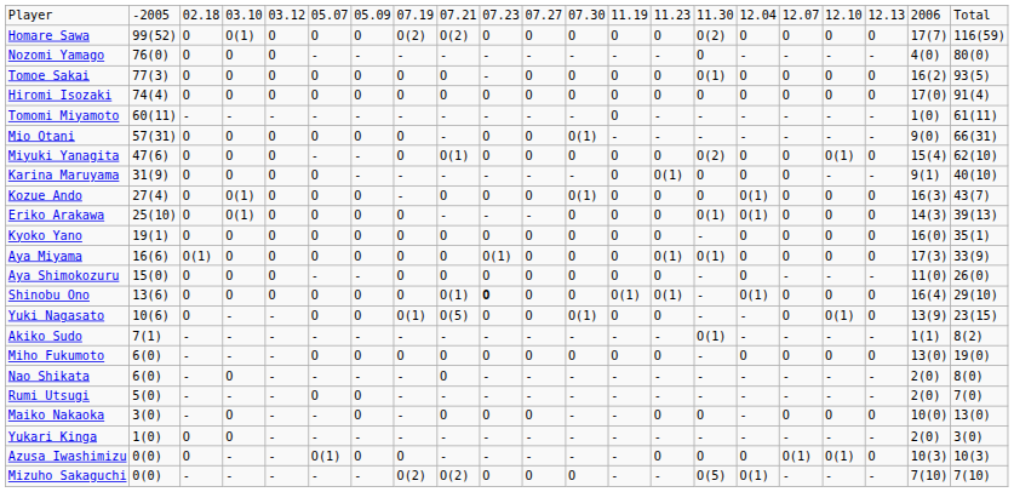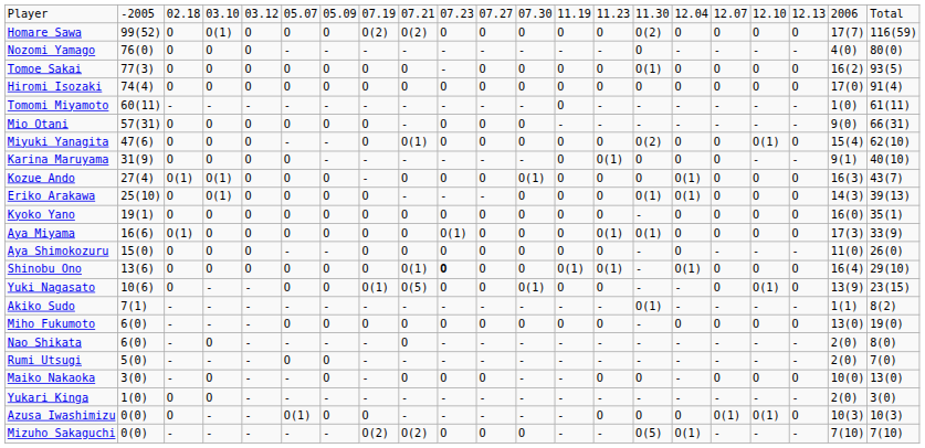 <table class="wikitable" style="text-align:left;">
 <tr>
 <td>Player</td>
 <td>-2005</td>
 <td>02.18</td>
 <td>03.10</td>
 <td>03.12</td>
 <td>05.07</td>
 <td>05.09</td>
 <td>07.19</td>
 <td>07.21</td>
 <td>07.23</td>
 <td>07.27</td>
 <td>07.30</td>
 <td>11.19</td>
 <td>11.23</td>
 <td>11.30</td>
 <td>12.04</td>
 <td>12.07</td>
 <td>12.10</td>
 <td>12.13</td>
 <td>2006</td>
 <td>Total</td>
 </tr>
 <tr>
 <td><a href='#'>Homare Sawa</a></td>
 <td>99(52)</td>
 <td>O</td>
 <td>O(1)</td>
 <td>O</td>
 <td>O</td>
 <td>O</td>
 <td>O(2)</td>
 <td>O(2)</td>
 <td>O</td>
 <td>O</td>
 <td>O</td>
 <td>O</td>
 <td>O</td>
 <td>O(2)</td>
 <td>O</td>
 <td>O</td>
 <td>O</td>
 <td>O</td>
 <td>17(7)</td>
 <td>116(59)</td>
 </tr>
 <tr>
 <td><a href='#'>Nozomi Yamago</a></td>
 <td>76(0)</td>
 <td>O</td>
 <td>O</td>
 <td>O</td>
 <td>-</td>
 <td>-</td>
 <td>-</td>
 <td>-</td>
 <td>-</td>
 <td>-</td>
 <td>-</td>
 <td>-</td>
 <td>-</td>
 <td>O</td>
 <td>-</td>
 <td>-</td>
 <td>-</td>
 <td>-</td>
 <td>4(0)</td>
 <td>80(0)</td>
 </tr>
 <tr>
 <td><a href='#'>Tomoe Sakai</a></td>
 <td>77(3)</td>
 <td>O</td>
 <td>O</td>
 <td>O</td>
 <td>O</td>
 <td>O</td>
 <td>O</td>
 <td>O</td>
 <td>-</td>
 <td>O</td>
 <td>O</td>
 <td>O</td>
 <td>O</td>
 <td>O(1)</td>
 <td>O</td>
 <td>O</td>
 <td>O</td>
 <td>O</td>
 <td>16(2)</td>
 <td>93(5)</td>
 </tr>
 <tr>
 <td><a href='#'>Hiromi Isozaki</a></td>
 <td>74(4)</td>
 <td>O</td>
 <td>O</td>
 <td>O</td>
 <td>O</td>
 <td>O</td>
 <td>O</td>
 <td>O</td>
 <td>O</td>
 <td>O</td>
 <td>O</td>
 <td>O</td>
 <td>O</td>
 <td>O</td>
 <td>O</td>
 <td>O</td>
 <td>O</td>
 <td>O</td>
 <td>17(0)</td>
 <td>91(4)</td>
 </tr>
 <tr>
 <td><a href='#'>Tomomi Miyamoto</a></td>
 <td>60(11)</td>
 <td>-</td>
 <td>-</td>
 <td>-</td>
 <td>-</td>
 <td>-</td>
 <td>-</td>
 <td>-</td>
 <td>-</td>
 <td>-</td>
 <td>-</td>
 <td>O</td>
 <td>-</td>
 <td>-</td>
 <td>-</td>
 <td>-</td>
 <td>-</td>
 <td>-</td>
 <td>1(0)</td>
 <td>61(11)</td>
 </tr>
 <tr>
 <td><a href='#'>Mio Otani</a></td>
 <td>57(31)</td>
 <td>O</td>
 <td>O</td>
 <td>O</td>
 <td>O</td>
 <td>O</td>
 <td>O</td>
 <td>-</td>
 <td>O</td>
 <td>O</td>
-<td>O(1)</td>
+<td>O</td>
 <td>-</td>
 <td>-</td>
 <td>-</td>
 <td>-</td>
 <td>-</td>
 <td>-</td>
 <td>-</td>
 <td>9(0)</td>
 <td>66(31)</td>
 </tr>
 <tr>
 <td><a href='#'>Miyuki Yanagita</a></td>
 <td>47(6)</td>
 <td>O</td>
 <td>O</td>
 <td>O</td>
 <td>-</td>
 <td>-</td>
 <td>O</td>
 <td>O(1)</td>
 <td>O</td>
 <td>O</td>
 <td>O</td>
 <td>O</td>
 <td>O</td>
 <td>O(2)</td>
 <td>O</td>
 <td>O</td>
 <td>O(1)</td>
 <td>O</td>
 <td>15(4)</td>
 <td>62(10)</td>
 </tr>
 <tr>
 <td><a href='#'>Karina Maruyama</a></td>
 <td>31(9)</td>
 <td>O</td>
 <td>O</td>
 <td>O</td>
 <td>O</td>
 <td>-</td>
 <td>-</td>
 <td>-</td>
 <td>-</td>
 <td>-</td>
 <td>-</td>
 <td>O</td>
 <td>O(1)</td>
 <td>O</td>
 <td>O</td>
 <td>O</td>
 <td>-</td>
 <td>-</td>
 <td>9(1)</td>
 <td>40(10)</td>
 </tr>
 <tr>
 <td><a href='#'>Kozue Ando</a></td>
 <td>27(4)</td>
-<td>O</td>
+<td>O(1)</td>
 <td>O(1)</td>
 <td>O</td>
 <td>O</td>
 <td>O</td>
 <td>-</td>
 <td>O</td>
 <td>O</td>
 <td>O</td>
 <td>O(1)</td>
 <td>O</td>
 <td>O</td>
 <td>O</td>
 <td>O(1)</td>
 <td>O</td>
 <td>O</td>
 <td>O</td>
 <td>16(3)</td>
 <td>43(7)</td>
 </tr>
 <tr>
 <td><a href='#'>Eriko Arakawa</a></td>
 <td>25(10)</td>
 <td>O</td>
 <td>O(1)</td>
 <td>O</td>
 <td>O</td>
 <td>O</td>
 <td>O</td>
 <td>-</td>
 <td>-</td>
 <td>-</td>
 <td>O</td>
 <td>O</td>
 <td>O</td>
 <td>O(1)</td>
 <td>O(1)</td>
 <td>O</td>
 <td>O</td>
 <td>O</td>
 <td>14(3)</td>
 <td>39(13)</td>
 </tr>
 <tr>
 <td><a href='#'>Kyoko Yano</a></td>
 <td>19(1)</td>
 <td>O</td>
 <td>O</td>
 <td>O</td>
 <td>O</td>
 <td>O</td>
 <td>O</td>
 <td>O</td>
 <td>O</td>
 <td>O</td>
 <td>O</td>
 <td>O</td>
 <td>O</td>
 <td>-</td>
 <td>O</td>
 <td>O</td>
 <td>O</td>
 <td>O</td>
 <td>16(0)</td>
 <td>35(1)</td>
 </tr>
 <tr>
 <td><a href='#'>Aya Miyama</a></td>
 <td>16(6)</td>
 <td>O(1)</td>
 <td>O</td>
 <td>O</td>
 <td>O</td>
 <td>O</td>
 <td>O</td>
 <td>O</td>
 <td>O(1)</td>
 <td>O</td>
 <td>O</td>
 <td>O</td>
 <td>O(1)</td>
 <td>O(1)</td>
 <td>O</td>
 <td>O</td>
 <td>O</td>
 <td>O</td>
 <td>17(3)</td>
 <td>33(9)</td>
 </tr>
 <tr>
 <td><a href='#'>Aya Shimokozuru</a></td>
 <td>15(0)</td>
 <td>O</td>
 <td>O</td>
 <td>O</td>
 <td>-</td>
 <td>-</td>
 <td>O</td>
 <td>O</td>
 <td>O</td>
 <td>O</td>
 <td>O</td>
 <td>O</td>
 <td>O</td>
 <td>-</td>
 <td>O</td>
 <td>-</td>
 <td>-</td>
 <td>-</td>
 <td>11(0)</td>
 <td>26(0)</td>
 </tr>
 <tr>
 <td><a href='#'>Shinobu Ono</a></td>
 <td>13(6)</td>
 <td>O</td>
 <td>O</td>
 <td>O</td>
 <td>O</td>
 <td>O</td>
 <td>O</td>
 <td>O(1)</td>
 <td><strong>O</strong></td>
 <td>O</td>
 <td>O</td>
 <td>O(1)</td>
 <td>O(1)</td>
 <td>-</td>
 <td>O(1)</td>
 <td>O</td>
 <td>O</td>
 <td>O</td>
 <td>16(4)</td>
 <td>29(10)</td>
 </tr>
 <tr>
 <td><a href='#'>Yuki Nagasato</a></td>
 <td>10(6)</td>
 <td>O</td>
 <td>-</td>
 <td>-</td>
 <td>O</td>
 <td>O</td>
 <td>O(1)</td>
 <td>O(5)</td>
 <td>O</td>
 <td>O</td>
 <td>O(1)</td>
 <td>O</td>
 <td>O</td>
 <td>-</td>
 <td>-</td>
 <td>O</td>
 <td>O(1)</td>
 <td>O</td>
 <td>13(9)</td>
 <td>23(15)</td>
 </tr>
 <tr>
 <td><a href='#'>Akiko Sudo</a></td>
 <td>7(1)</td>
 <td>-</td>
 <td>-</td>
 <td>-</td>
 <td>-</td>
 <td>-</td>
 <td>-</td>
 <td>-</td>
 <td>-</td>
 <td>-</td>
 <td>-</td>
 <td>-</td>
 <td>-</td>
 <td>O(1)</td>
 <td>-</td>
 <td>-</td>
 <td>-</td>
 <td>-</td>
 <td>1(1)</td>
 <td>8(2)</td>
 </tr>
 <tr>
 <td><a href='#'>Miho Fukumoto</a></td>
 <td>6(0)</td>
 <td>-</td>
 <td>-</td>
 <td>-</td>
 <td>O</td>
 <td>O</td>
 <td>O</td>
 <td>O</td>
 <td>O</td>
 <td>O</td>
 <td>O</td>
 <td>O</td>
 <td>O</td>
 <td>-</td>
 <td>O</td>
 <td>O</td>
 <td>O</td>
 <td>O</td>
 <td>13(0)</td>
 <td>19(0)</td>
 </tr>
 <tr>
 <td><a href='#'>Nao Shikata</a></td>
 <td>6(0)</td>
 <td>-</td>
 <td>O</td>
 <td>-</td>
 <td>-</td>
 <td>-</td>
 <td>-</td>
 <td>O</td>
 <td>-</td>
 <td>-</td>
 <td>-</td>
 <td>-</td>
 <td>-</td>
 <td>-</td>
 <td>-</td>
 <td>-</td>
 <td>-</td>
 <td>-</td>
 <td>2(0)</td>
 <td>8(0)</td>
 </tr>
 <tr>
 <td><a href='#'>Rumi Utsugi</a></td>
 <td>5(0)</td>
 <td>-</td>
 <td>-</td>
 <td>-</td>
 <td>O</td>
 <td>O</td>
 <td>-</td>
 <td>-</td>
 <td>-</td>
 <td>-</td>
 <td>-</td>
 <td>-</td>
 <td>-</td>
 <td>-</td>
 <td>-</td>
 <td>-</td>
 <td>-</td>
 <td>-</td>
 <td>2(0)</td>
 <td>7(0)</td>
 </tr>
 <tr>
 <td><a href='#'>Maiko Nakaoka</a></td>
 <td>3(0)</td>
 <td>-</td>
 <td>O</td>
 <td>-</td>
 <td>-</td>
 <td>O</td>
 <td>-</td>
 <td>O</td>
 <td>O</td>
 <td>O</td>
 <td>-</td>
 <td>-</td>
 <td>O</td>
 <td>O</td>
 <td>-</td>
 <td>O</td>
 <td>O</td>
 <td>O</td>
 <td>10(0)</td>
 <td>13(0)</td>
 </tr>
 <tr>
 <td><a href='#'>Yukari Kinga</a></td>
 <td>1(0)</td>
 <td>O</td>
 <td>O</td>
 <td>-</td>
 <td>-</td>
 <td>-</td>
 <td>-</td>
 <td>-</td>
 <td>-</td>
 <td>-</td>
 <td>-</td>
 <td>-</td>
 <td>-</td>
 <td>-</td>
 <td>-</td>
 <td>-</td>
 <td>-</td>
 <td>-</td>
 <td>2(0)</td>
 <td>3(0)</td>
 </tr>
 <tr>
 <td><a href='#'>Azusa Iwashimizu</a></td>
 <td>0(0)</td>
 <td>O</td>
 <td>-</td>
 <td>-</td>
 <td>O(1)</td>
 <td>O</td>
 <td>O</td>
 <td>-</td>
 <td>-</td>
 <td>-</td>
 <td>-</td>
 <td>-</td>
 <td>O</td>
 <td>O</td>
 <td>O</td>
 <td>O(1)</td>
 <td>O(1)</td>
 <td>O</td>
 <td>10(3)</td>
 <td>10(3)</td>
 </tr>
 <tr>
 <td><a href='#'>Mizuho Sakaguchi</a></td>
 <td>0(0)</td>
 <td>-</td>
 <td>-</td>
 <td>-</td>
 <td>-</td>
 <td>-</td>
 <td>O(2)</td>
 <td>O(2)</td>
 <td>O</td>
 <td>O</td>
 <td>O</td>
 <td>-</td>
 <td>-</td>
 <td>O(5)</td>
 <td>O(1)</td>
 <td>-</td>
 <td>-</td>
 <td>-</td>
 <td>7(10)</td>
 <td>7(10)</td>
 </tr>
 </table>
